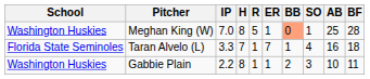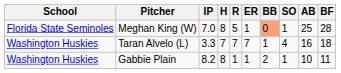 <table class="wikitable">
 <tr>
 <th>School</th>
 <th>Pitcher</th>
 <th>IP</th>
 <th>H</th>
 <th>R</th>
 <th>ER</th>
 <th>BB</th>
 <th>SO</th>
 <th>AB</th>
 <th>BF</th>
 </tr>
 <tr>
-<td><a href='#'>Washington Huskies</a></td>
+<td><a href='#'>Florida State Seminoles</a></td>
 <td>Meghan King (W)</td>
 <td>7.0</td>
 <td>8</td>
 <td>5</td>
 <td>1</td>
 <td style="background: lightsalmon;">0</td>
 <td>1</td>
 <td>25</td>
 <td>28</td>
 </tr>
 <tr>
-<td><a href='#'>Florida State Seminoles</a></td>
+<td><a href='#'>Washington Huskies</a></td>
 <td>Taran Alvelo (L)</td>
 <td>3.3</td>
 <td>7</td>
-<td>1</td>
+<td>7</td>
 <td>7</td>
 <td>1</td>
 <td>4</td>
 <td>16</td>
 <td>18</td>
 </tr>
 <tr>
 <td><a href='#'>Washington Huskies</a></td>
 <td>Gabbie Plain</td>
-<td>2.2</td>
+<td>8.2</td>
 <td>8</td>
 <td>1</td>
 <td>1</td>
 <td>2</td>
-<td>3</td>
+<td>1</td>
 <td>10</td>
 <td>11</td>
 </tr>
 </table>
